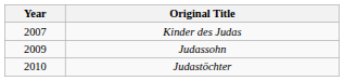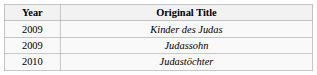 <table class="wikitable"  style="text-align:center; width:30%;">
 <tr>
 <th style="text-align:center; width:10%;">Year</th>
 <th style="text-align:center; width:45%;">Original Title</th>
 </tr>
 <tr>
-<td>2007</td>
+<td>2009</td>
 <td><em>Kinder des Judas</em></td>
 </tr>
 <tr>
 <td>2009</td>
 <td><em>Judassohn</em></td>
 </tr>
 <tr>
 <td>2010</td>
 <td><em>Judastöchter</em></td>
 </tr>
 </table>
